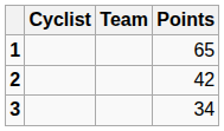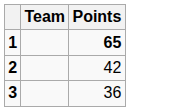 <table class=wikitable>
 <tr>
 <th></th>
-<th>Cyclist</th>
 <th>Team</th>
 <th>Points</th>
 </tr>
 <tr>
 <td><strong>1</strong></td>
 <td></td>
-<td></td>
-<td align="right">65</td>
+<td align="right"><strong>65</strong></td>
 </tr>
 <tr>
 <td><strong>2</strong></td>
-<td></td>
 <td></td>
 <td align="right">42</td>
 </tr>
 <tr>
 <td><strong>3</strong></td>
 <td></td>
-<td></td>
-<td align="right">34</td>
+<td align="right">36</td>
 </tr>
 </table>
